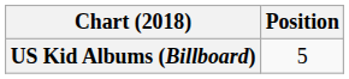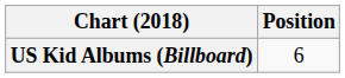 <table class="wikitable sortable plainrowheaders" style="text-align:center">
 <tr>
 <th scope="col">Chart (2018)</th>
 <th scope="col">Position</th>
 </tr>
 <tr>
 <th scope="row">US Kid Albums (<em>Billboard</em>)</th>
-<td>5</td>
+<td>6</td>
 </tr>
 </table>
